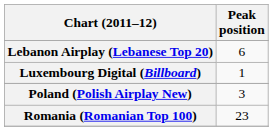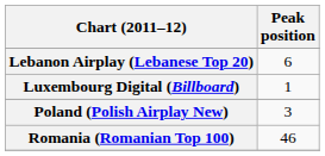 <table class="wikitable plainrowheaders sortable" style="text-align:center">
 <tr>
 <th scope="col">Chart (2011–12)</th>
 <th scope="col">Peak<br>position</th>
 </tr>
 <tr>
 </tr>
 <tr>
 </tr>
 <tr>
 </tr>
 <tr>
 </tr>
 <tr>
 </tr>
 <tr>
 </tr>
 <tr>
 </tr>
 <tr>
 </tr>
 <tr>
 </tr>
 <tr>
 </tr>
 <tr>
 </tr>
 <tr>
 </tr>
 <tr>
 </tr>
 <tr>
 </tr>
 <tr>
 </tr>
 <tr>
 </tr>
 <tr>
 </tr>
 <tr>
 </tr>
 <tr>
 <th scope="row">Lebanon Airplay (<a href='#'>Lebanese Top 20</a>)</th>
 <td style="text-align:center;">6</td>
 </tr>
 <tr>
 <th scope="row">Luxembourg Digital (<em><a href='#'>Billboard</a></em>)</th>
 <td style="text-align:center;">1</td>
 </tr>
 <tr>
 </tr>
 <tr>
 </tr>
 <tr>
 </tr>
 <tr>
 </tr>
 <tr>
 </tr>
 <tr>
 <th scope="row">Poland (<a href='#'>Polish Airplay New</a>)</th>
 <td align="center">3</td>
 </tr>
 <tr>
 <th scope="row">Romania (<a href='#'>Romanian Top 100</a>)</th>
-<td align="center">23</td>
+<td align="center">46</td>
 </tr>
 <tr>
 </tr>
 <tr>
 </tr>
 <tr>
 </tr>
 <tr>
 </tr>
 <tr>
 </tr>
 <tr>
 </tr>
 <tr>
 </tr>
 <tr>
 </tr>
 <tr>
 </tr>
 <tr>
 </tr>
 <tr>
 </tr>
 <tr>
 </tr>
 <tr>
 </tr>
 <tr>
 </tr>
 </table>
